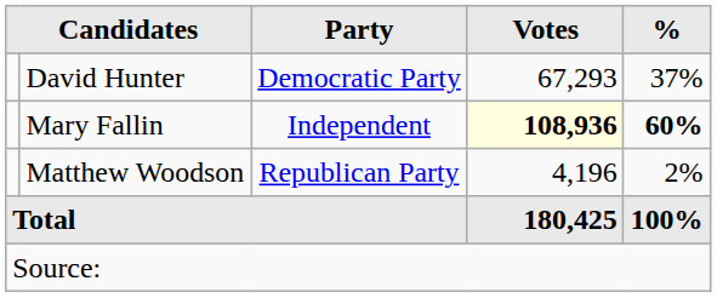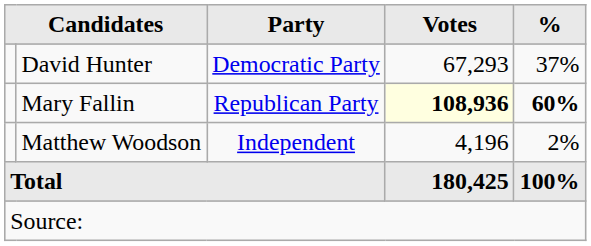 <table class=wikitable style="font-size:95%; text-align:right;">
 <tr>
 <th style="background:#e9e9e9; text-align:center;" colspan="2">Candidates</th>
 <th style="background:#e9e9e9; text-align:center;">Party</th>
 <th style="background:#e9e9e9; text-align:center;">Votes</th>
 <th style="background:#e9e9e9; text-align:center;">%</th>
 </tr>
 <tr>
 <td></td>
 <td align=left>David Hunter</td>
 <td align=center><a href='#'>Democratic Party</a></td>
 <td>67,293</td>
 <td>37%</td>
 </tr>
 <tr>
 <td></td>
 <td align=left>Mary Fallin</td>
-<td align=center><a href='#'>Independent</a></td>
+<td align=center><a href='#'>Republican Party</a></td>
 <td style="background: lightyellow;"><strong>108,936</strong></td>
 <td><strong>60%</strong></td>
 </tr>
 <tr>
 <td></td>
 <td align=left>Matthew Woodson</td>
-<td align=center><a href='#'>Republican Party</a></td>
+<td align=center><a href='#'>Independent</a></td>
 <td>4,196</td>
 <td>2%</td>
 </tr>
 <tr style="background:#e9e9e9;">
 <td colspan="3" style="text-align:left; "><strong>Total</strong></td>
 <td style="text-align:right; width:75px; "><strong>180,425</strong></td>
 <td style="text-align:right; width:30px; "><strong>100%</strong></td>
 </tr>
 <tr>
 <td style="text-align:left;" colspan="6">Source: </td>
 </tr>
 </table>
